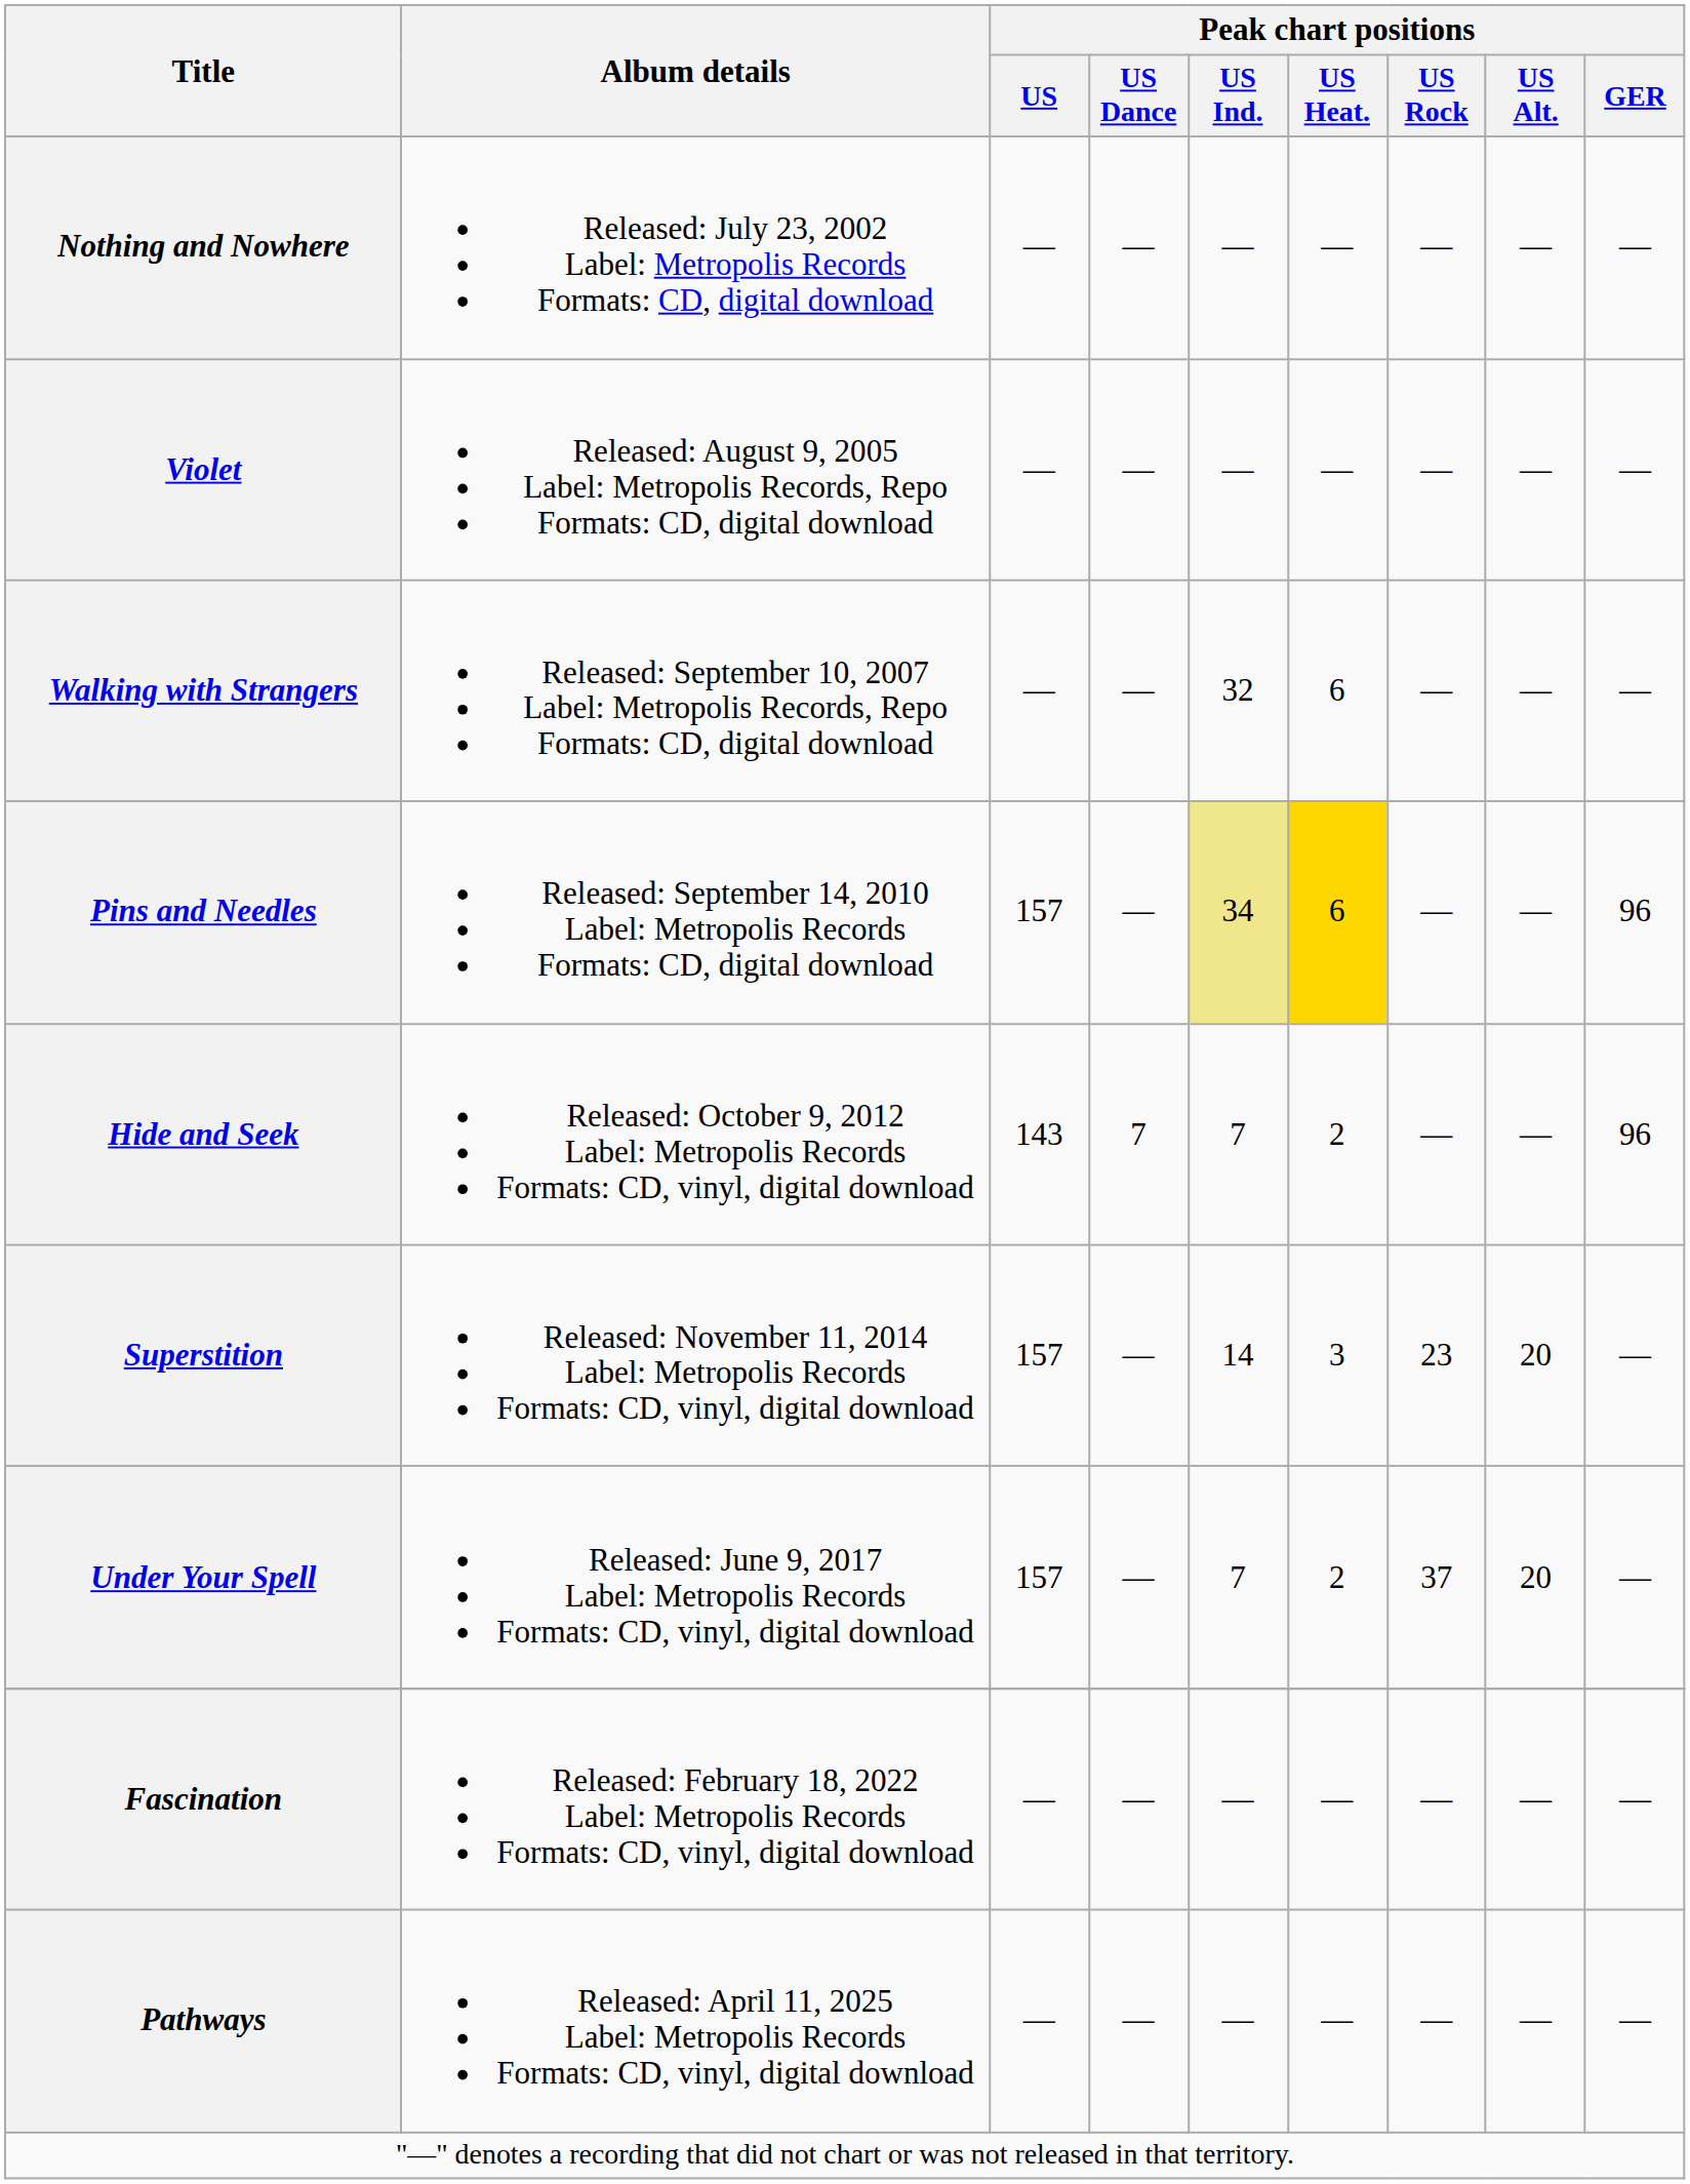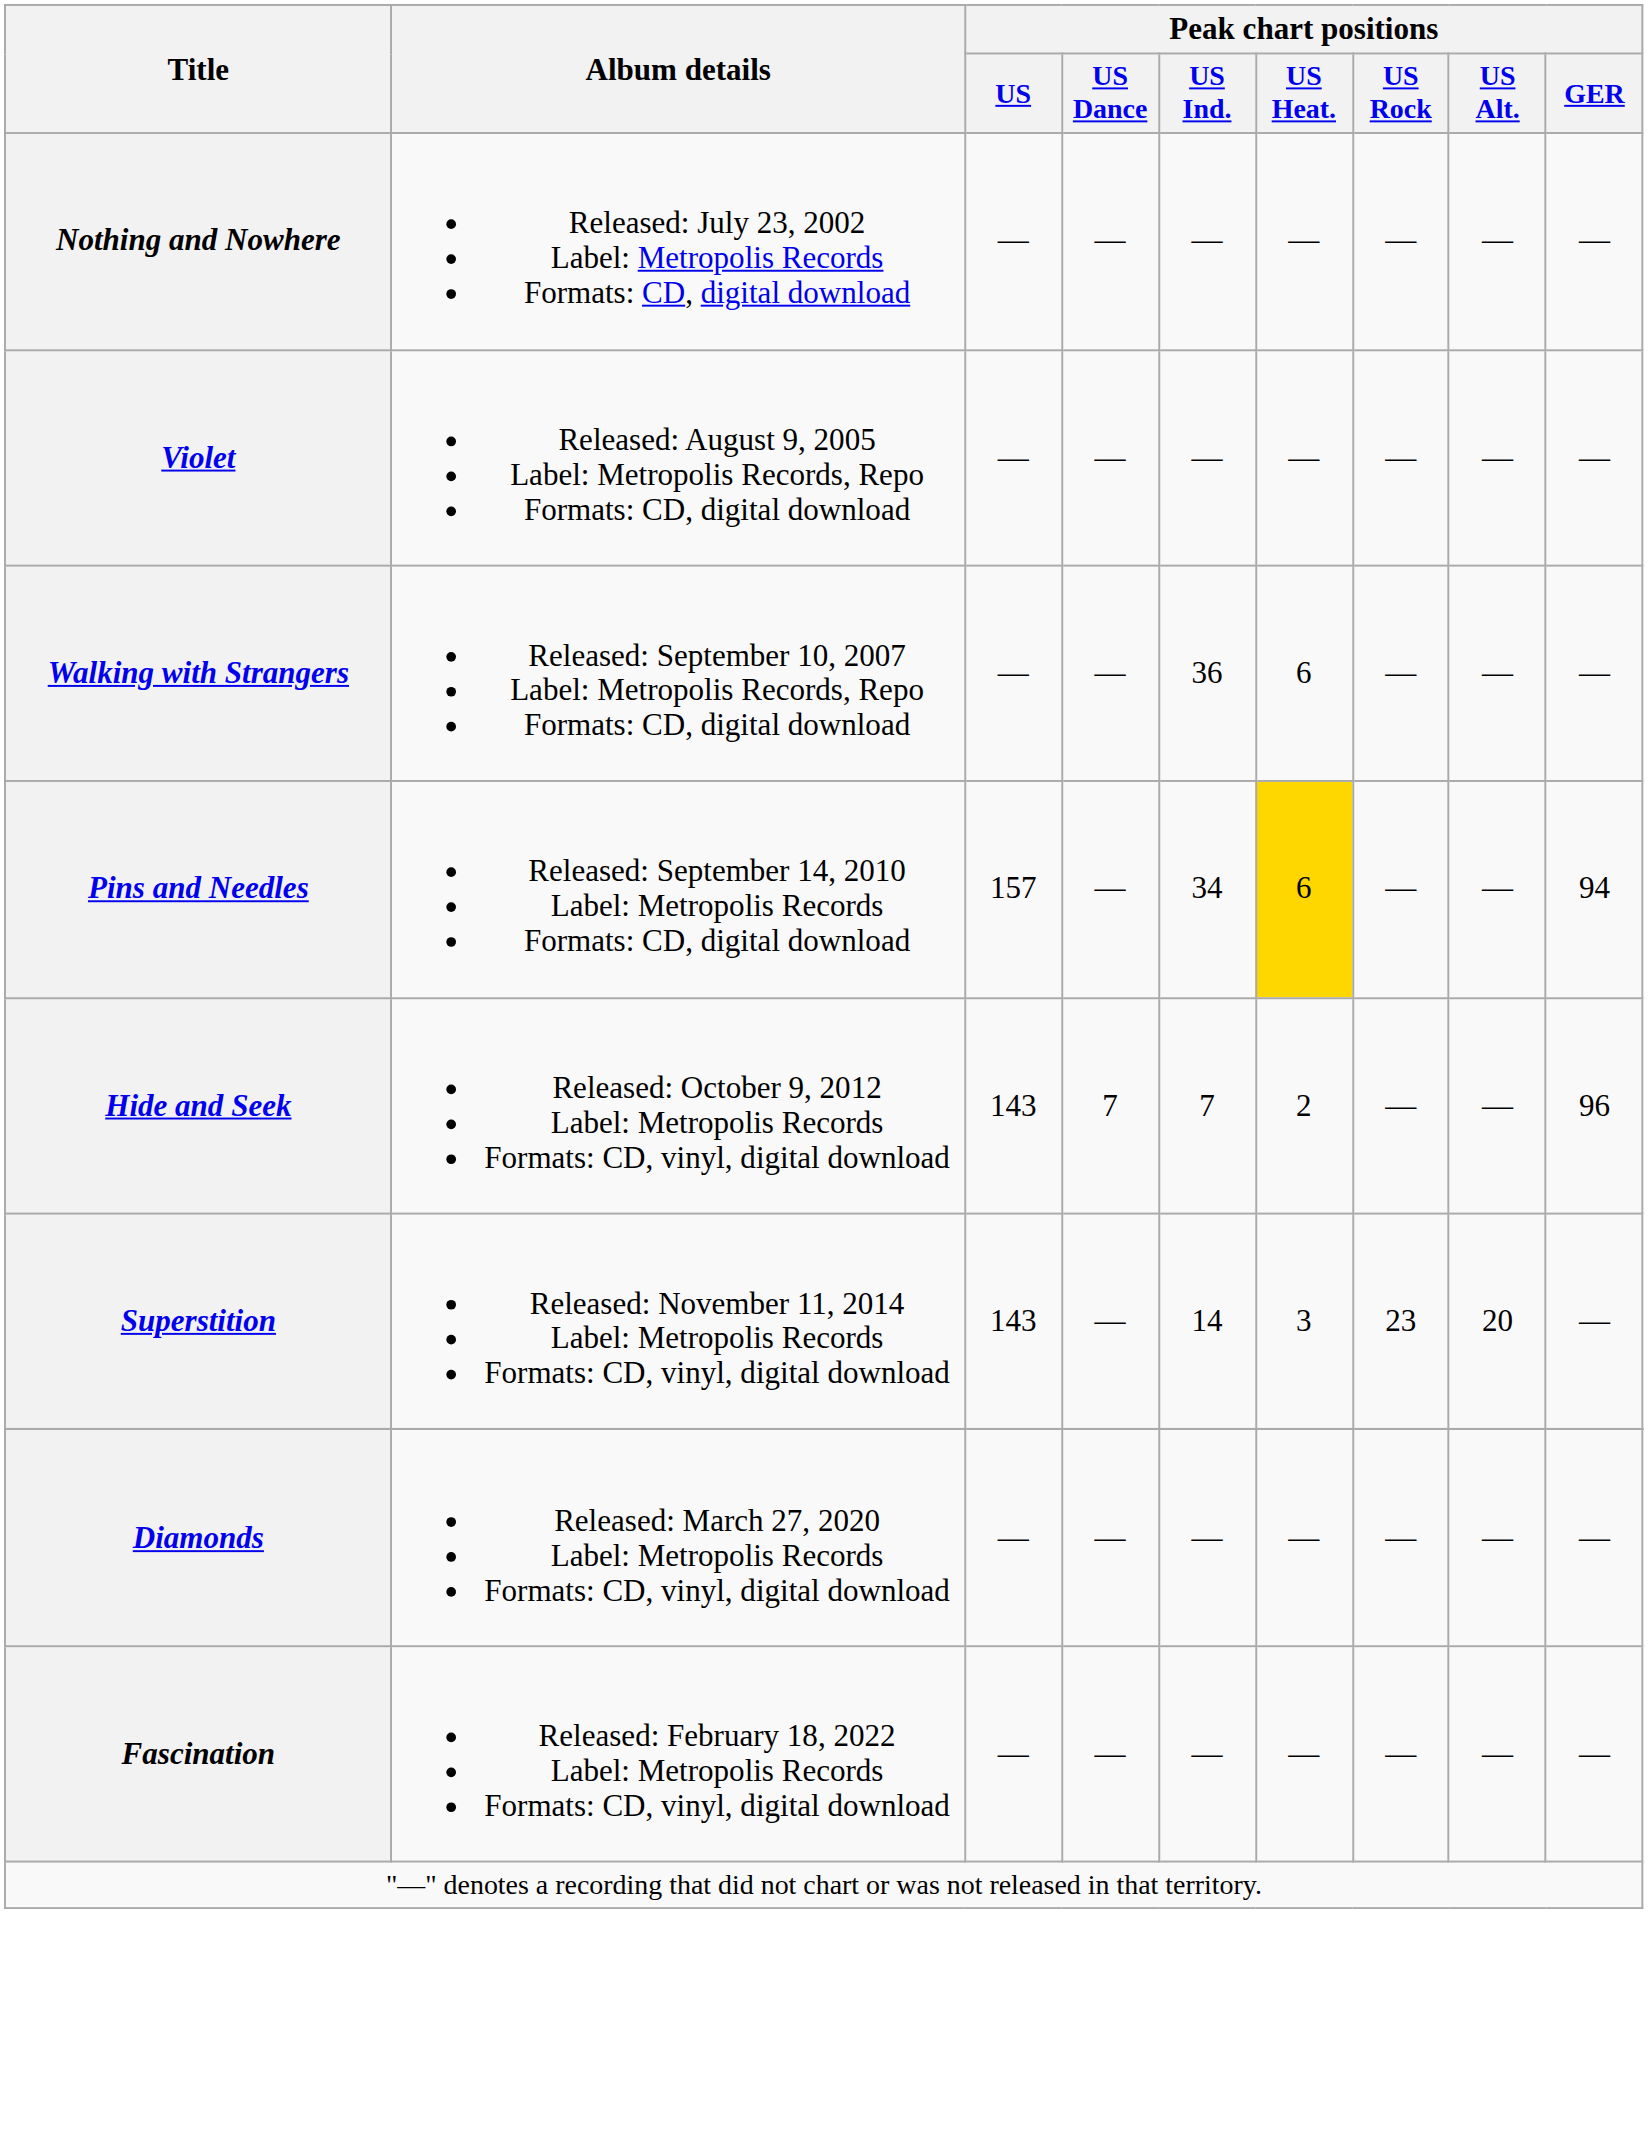 <table class="wikitable plainrowheaders" style="text-align:center;">
 <tr>
 <th scope="col" rowspan="2" style="width:12em;">Title</th>
 <th scope="col" rowspan="2" style="width:18em;">Album details</th>
 <th scope="col" colspan="7">Peak chart positions</th>
 </tr>
 <tr>
 <th scope="col" style="width:3em;font-size:90%;"><a href='#'>US</a><br></th>
 <th scope="col" style="width:3em;font-size:90%;"><a href='#'>US<br>Dance</a><br></th>
 <th scope="col" style="width:3em;font-size:90%;"><a href='#'>US<br>Ind.</a><br></th>
 <th scope="col" style="width:3em;font-size:90%;"><a href='#'>US<br>Heat.</a><br></th>
 <th scope="col" style="width:3em;font-size:90%;"><a href='#'>US Rock</a><br></th>
 <th scope="col" style="width:3em;font-size:90%;"><a href='#'>US Alt.</a><br></th>
 <th scope="col" style="width:3em;font-size:90%;"><a href='#'>GER</a><br></th>
 </tr>
 <tr>
 <th scope="row"><em>Nothing and Nowhere</em></th>
 <td><br><ul><li>Released: July 23, 2002</li><li>Label: <a href='#'>Metropolis Records</a></li><li>Formats: <a href='#'>CD</a>, <a href='#'>digital download</a></li></ul></td>
 <td>—</td>
 <td>—</td>
 <td>—</td>
 <td>—</td>
 <td>—</td>
 <td>—</td>
 <td>—</td>
 </tr>
 <tr>
 <th scope="row"><em><a href='#'>Violet</a></em></th>
 <td><br><ul><li>Released: August 9, 2005</li><li>Label: Metropolis Records, Repo</li><li>Formats: CD, digital download</li></ul></td>
 <td>—</td>
 <td>—</td>
 <td>—</td>
 <td>—</td>
 <td>—</td>
 <td>—</td>
 <td>—</td>
 </tr>
 <tr>
 <th scope="row"><em><a href='#'>Walking with Strangers</a></em></th>
 <td><br><ul><li>Released: September 10, 2007</li><li>Label: Metropolis Records, Repo</li><li>Formats: CD, digital download</li></ul></td>
 <td>—</td>
 <td>—</td>
-<td>32</td>
+<td>36</td>
 <td>6</td>
 <td>—</td>
 <td>—</td>
 <td>—</td>
 </tr>
 <tr>
 <th scope="row"><em><a href='#'>Pins and Needles</a></em></th>
 <td><br><ul><li>Released: September 14, 2010</li><li>Label: Metropolis Records</li><li>Formats: CD, digital download</li></ul></td>
 <td>157</td>
 <td>—</td>
-<td style="background: khaki;">34</td>
+<td>34</td>
 <td style="background: gold;">6</td>
 <td>—</td>
 <td>—</td>
-<td>96</td>
+<td>94</td>
 </tr>
 <tr>
 <th scope="row"><em><a href='#'>Hide and Seek</a></em></th>
 <td><br><ul><li>Released: October 9, 2012</li><li>Label: Metropolis Records</li><li>Formats: CD, vinyl, digital download</li></ul></td>
 <td>143</td>
 <td>7</td>
 <td>7</td>
 <td>2</td>
 <td>—</td>
 <td>—</td>
 <td>96</td>
 </tr>
 <tr>
 <th scope="row"><em><a href='#'>Superstition</a></em></th>
 <td><br><ul><li>Released: November 11, 2014</li><li>Label: Metropolis Records</li><li>Formats: CD, vinyl, digital download</li></ul></td>
-<td>157</td>
+<td>143</td>
 <td>—</td>
 <td>14</td>
 <td>3</td>
 <td>23</td>
 <td>20</td>
 <td>—</td>
 </tr>
 <tr>
-<th scope="row"><em><a href='#'>Under Your Spell</a></em></th>
-<td><br><ul><li>Released: June 9, 2017</li><li>Label: Metropolis Records</li><li>Formats: CD, vinyl, digital download</li></ul></td>
-<td>157</td>
-<td>—</td>
-<td>7</td>
-<td>2</td>
-<td>37</td>
-<td>20</td>
-<td>—</td>
 </tr>
 <tr>
+<th scope="row"><em><a href='#'>Diamonds</a></em></th>
+<td><br><ul><li>Released: March 27, 2020</li><li>Label: Metropolis Records</li><li>Formats: CD, vinyl, digital download</li></ul></td>
+<td>—</td>
+<td>—</td>
+<td>—</td>
+<td>—</td>
+<td>—</td>
+<td>—</td>
+<td>—</td>
 </tr>
 <tr>
 <th scope="row"><em>Fascination</em></th>
 <td><br><ul><li>Released: February 18, 2022</li><li>Label: Metropolis Records</li><li>Formats: CD, vinyl, digital download</li></ul></td>
 <td>—</td>
 <td>—</td>
 <td>—</td>
 <td>—</td>
 <td>—</td>
 <td>—</td>
 <td>—</td>
 </tr>
 <tr>
-<th scope="row"><em>Pathways</em></th>
-<td><br><ul><li>Released: April 11, 2025</li><li>Label: Metropolis Records</li><li>Formats: CD, vinyl, digital download</li></ul></td>
-<td>—</td>
-<td>—</td>
-<td>—</td>
-<td>—</td>
-<td>—</td>
-<td>—</td>
-<td>—</td>
-</tr>
-<tr>
 <td colspan="9" style="font-size:90%">"—" denotes a recording that did not chart or was not released in that territory.</td>
 </tr>
 </table>
